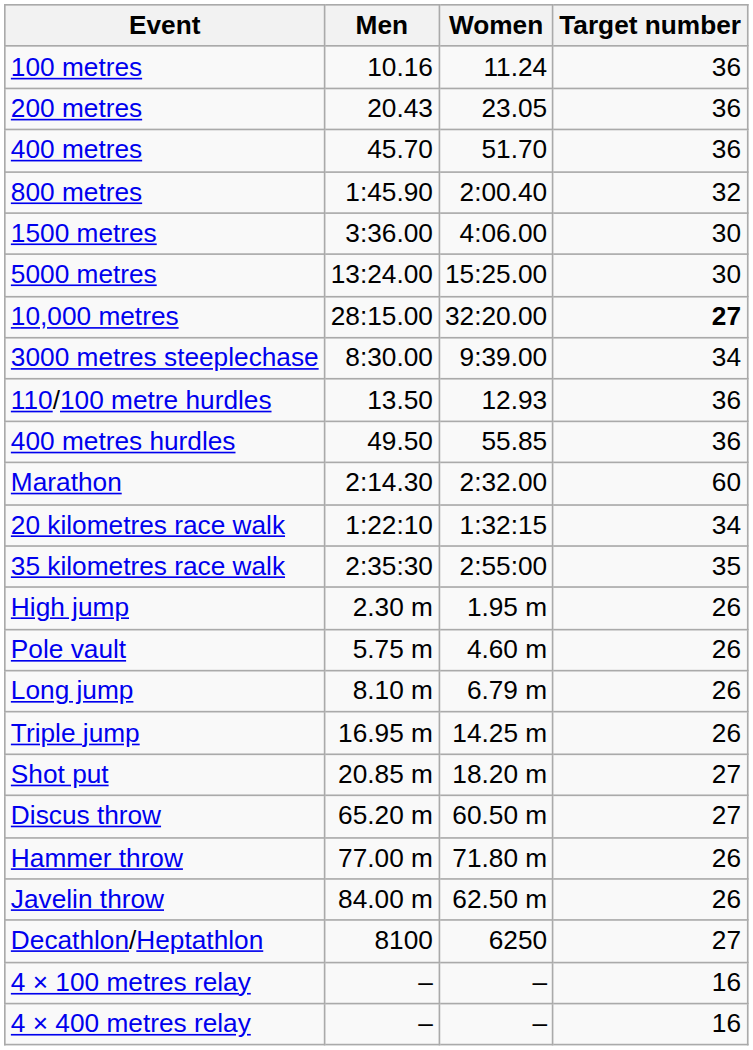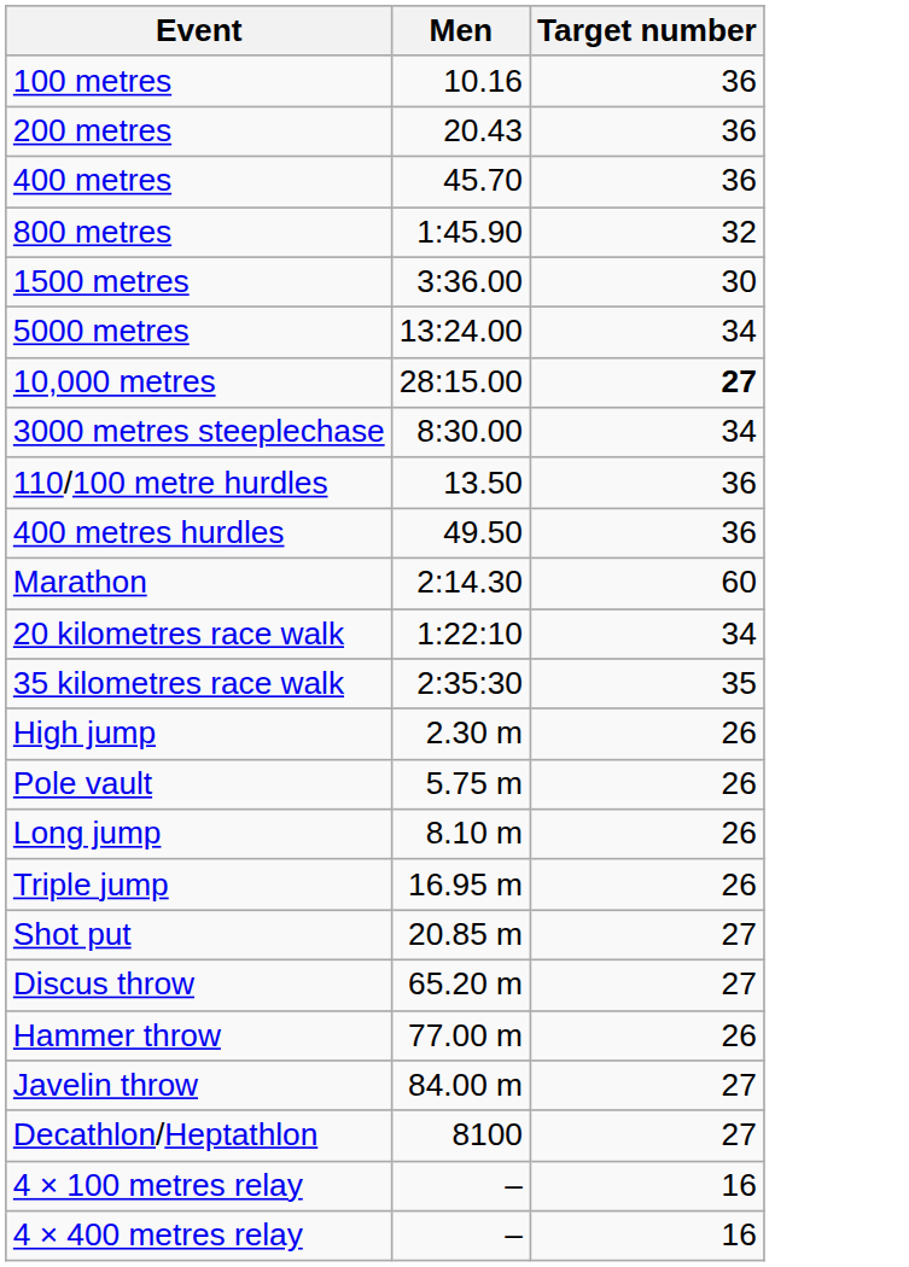 <table class="wikitable sortable collapsible collapsed" style="text-align:right;">
 <tr>
 <th>Event</th>
 <th>Men</th>
-<th>Women</th>
 <th>Target number</th>
 </tr>
 <tr>
 <td style="text-align:left;"><a href='#'>100 metres</a></td>
 <td>10.16</td>
-<td>11.24</td>
 <td>36</td>
 </tr>
 <tr>
 <td style="text-align:left;"><a href='#'>200 metres</a></td>
 <td>20.43</td>
-<td>23.05</td>
 <td>36</td>
 </tr>
 <tr>
 <td style="text-align:left;"><a href='#'>400 metres</a></td>
 <td>45.70</td>
-<td>51.70</td>
 <td>36</td>
 </tr>
 <tr>
 <td style="text-align:left;"><a href='#'>800 metres</a></td>
 <td>1:45.90</td>
-<td>2:00.40</td>
 <td>32</td>
 </tr>
 <tr>
 <td style="text-align:left;"><a href='#'>1500 metres</a></td>
 <td>3:36.00</td>
-<td>4:06.00</td>
 <td>30</td>
 </tr>
 <tr>
 <td style="text-align:left;"><a href='#'>5000 metres</a></td>
 <td>13:24.00</td>
-<td>15:25.00</td>
-<td>30</td>
+<td>34</td>
 </tr>
 <tr>
 <td style="text-align:left;"><a href='#'>10,000 metres</a></td>
 <td>28:15.00</td>
-<td>32:20.00</td>
 <td><strong>27</strong></td>
 </tr>
 <tr>
 <td style="text-align:left;"><a href='#'>3000 metres steeplechase</a></td>
 <td>8:30.00</td>
-<td>9:39.00</td>
 <td>34</td>
 </tr>
 <tr>
 <td style="text-align:left;"><a href='#'>110</a>/<a href='#'>100 metre hurdles</a></td>
 <td>13.50</td>
-<td>12.93</td>
 <td>36</td>
 </tr>
 <tr>
 <td style="text-align:left;"><a href='#'>400 metres hurdles</a></td>
 <td>49.50</td>
-<td>55.85</td>
 <td>36</td>
 </tr>
 <tr>
 <td style="text-align:left;"><a href='#'>Marathon</a></td>
 <td>2:14.30</td>
-<td>2:32.00</td>
 <td>60</td>
 </tr>
 <tr>
 <td style="text-align:left;"><a href='#'>20 kilometres race walk</a></td>
 <td>1:22:10</td>
-<td>1:32:15</td>
 <td>34</td>
 </tr>
 <tr>
 <td style="text-align:left;"><a href='#'>35 kilometres race walk</a></td>
 <td>2:35:30<br></td>
-<td>2:55:00<br></td>
 <td>35</td>
 </tr>
 <tr>
 <td style="text-align:left;"><a href='#'>High jump</a></td>
 <td>2.30 m</td>
-<td>1.95 m</td>
 <td>26</td>
 </tr>
 <tr>
 <td style="text-align:left;"><a href='#'>Pole vault</a></td>
 <td>5.75 m</td>
-<td>4.60 m</td>
 <td>26</td>
 </tr>
 <tr>
 <td style="text-align:left;"><a href='#'>Long jump</a></td>
 <td>8.10 m</td>
-<td>6.79 m</td>
 <td>26</td>
 </tr>
 <tr>
 <td style="text-align:left;"><a href='#'>Triple jump</a></td>
 <td>16.95 m</td>
-<td>14.25 m</td>
 <td>26</td>
 </tr>
 <tr>
 <td style="text-align:left;"><a href='#'>Shot put</a></td>
 <td>20.85 m</td>
-<td>18.20 m</td>
 <td>27</td>
 </tr>
 <tr>
 <td style="text-align:left;"><a href='#'>Discus throw</a></td>
 <td>65.20 m</td>
-<td>60.50 m</td>
 <td>27</td>
 </tr>
 <tr>
 <td style="text-align:left;"><a href='#'>Hammer throw</a></td>
 <td>77.00 m</td>
-<td>71.80 m</td>
 <td>26</td>
 </tr>
 <tr>
 <td style="text-align:left;"><a href='#'>Javelin throw</a></td>
 <td>84.00 m</td>
-<td>62.50 m</td>
-<td>26</td>
+<td>27</td>
 </tr>
 <tr>
 <td style="text-align:left;"><a href='#'>Decathlon</a>/<a href='#'>Heptathlon</a></td>
 <td>8100</td>
-<td>6250</td>
 <td>27</td>
 </tr>
 <tr>
 <td style="text-align:left;"><a href='#'>4 × 100 metres relay</a></td>
-<td>–</td>
 <td>–</td>
 <td>16</td>
 </tr>
 <tr>
 <td style="text-align:left;"><a href='#'>4 × 400 metres relay</a></td>
 <td>–</td>
-<td>–</td>
 <td>16</td>
 </tr>
 </table>
